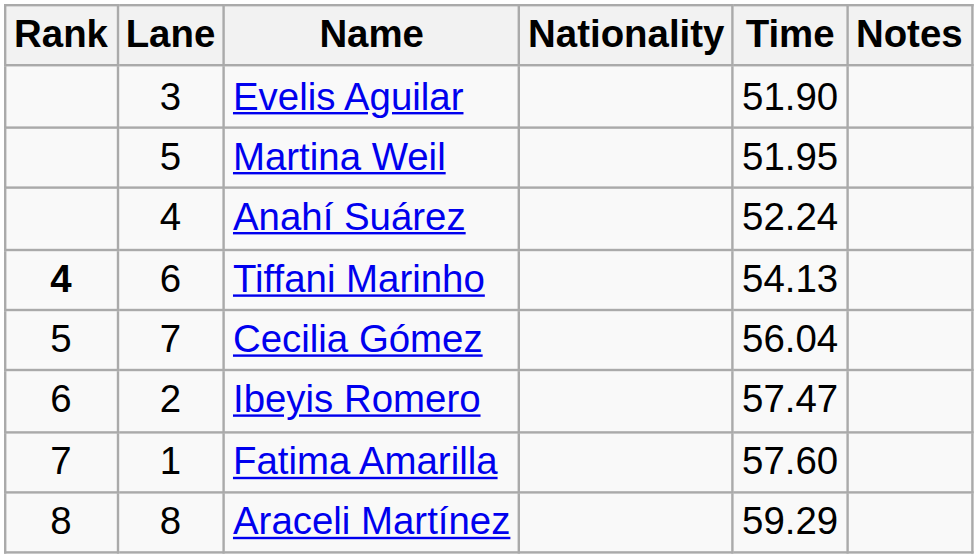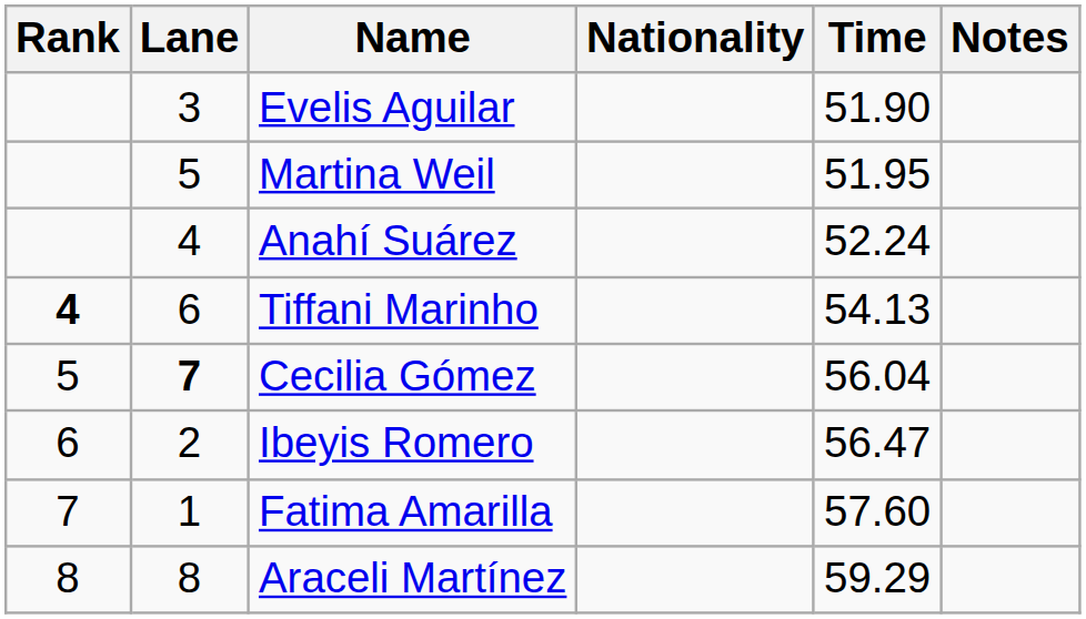 <table class="wikitable sortable" style="text-align:center">
 <tr>
 <th>Rank</th>
 <th>Lane</th>
 <th>Name</th>
 <th>Nationality</th>
 <th>Time</th>
 <th>Notes</th>
 </tr>
 <tr>
 <td></td>
 <td>3</td>
 <td align=left><a href='#'>Evelis Aguilar</a></td>
 <td align=left></td>
 <td>51.90</td>
 <td></td>
 </tr>
 <tr>
 <td></td>
 <td>5</td>
 <td align=left><a href='#'>Martina Weil</a></td>
 <td align=left></td>
 <td>51.95</td>
 <td></td>
 </tr>
 <tr>
 <td></td>
 <td>4</td>
 <td align=left><a href='#'>Anahí Suárez</a></td>
 <td align=left></td>
 <td>52.24</td>
 <td></td>
 </tr>
 <tr>
 <td><strong>4</strong></td>
 <td>6</td>
 <td align=left><a href='#'>Tiffani Marinho</a></td>
 <td align=left></td>
 <td>54.13</td>
 <td></td>
 </tr>
 <tr>
 <td>5</td>
-<td>7</td>
+<td><strong>7</strong></td>
 <td align=left><a href='#'>Cecilia Gómez</a></td>
 <td align=left></td>
 <td>56.04</td>
 <td></td>
 </tr>
 <tr>
 <td>6</td>
 <td>2</td>
 <td align=left><a href='#'>Ibeyis Romero</a></td>
 <td align=left></td>
-<td>57.47</td>
+<td>56.47</td>
 <td></td>
 </tr>
 <tr>
 <td>7</td>
 <td>1</td>
 <td align=left><a href='#'>Fatima Amarilla</a></td>
 <td align=left></td>
 <td>57.60</td>
 <td></td>
 </tr>
 <tr>
 <td>8</td>
 <td>8</td>
 <td align=left><a href='#'>Araceli Martínez</a></td>
 <td align=left></td>
 <td>59.29</td>
 <td></td>
 </tr>
 </table>
